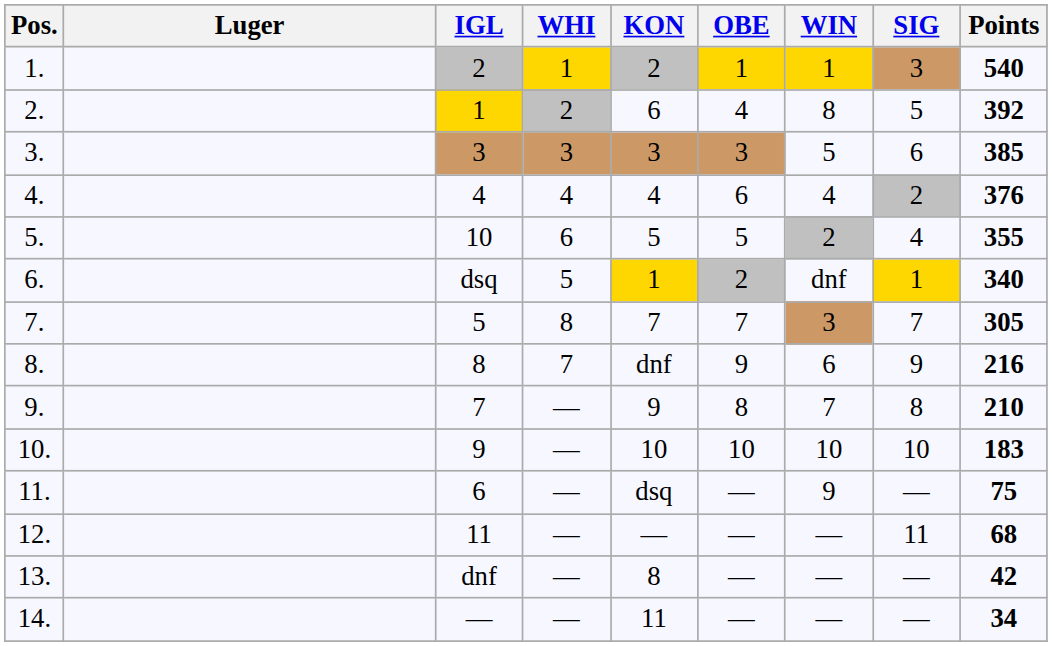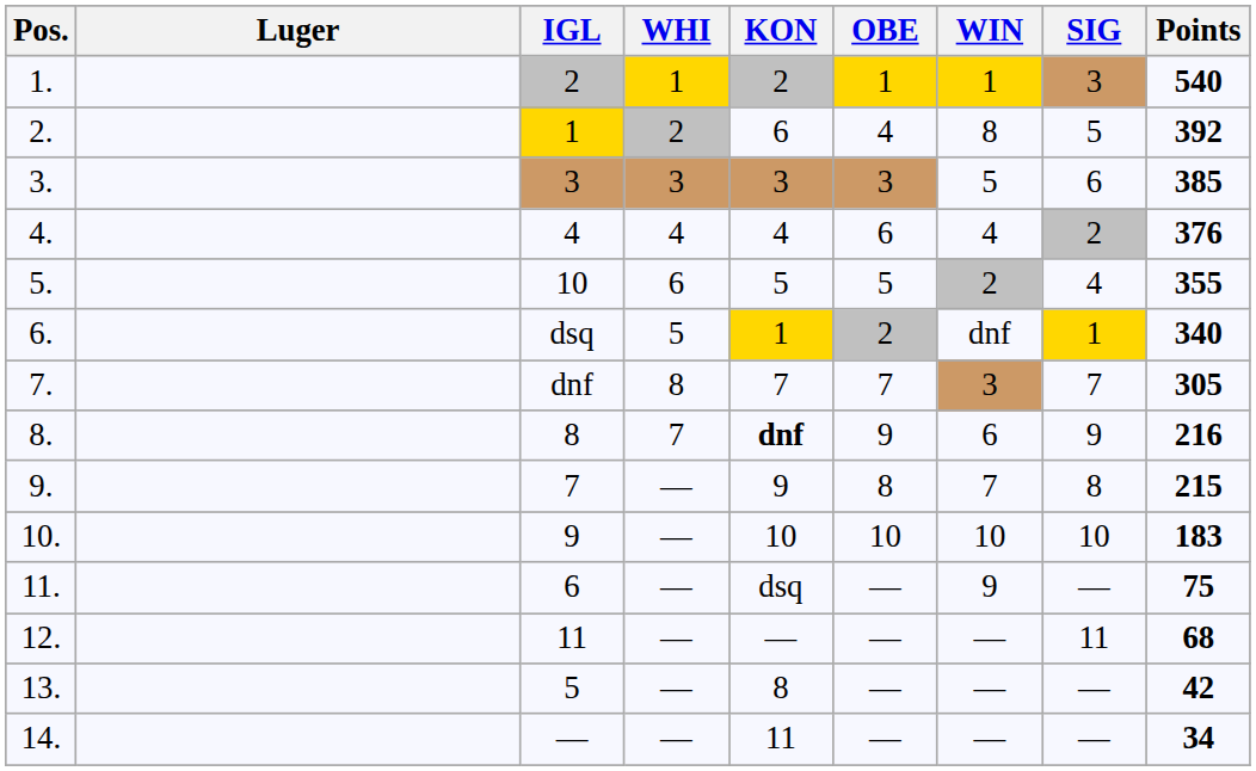 <table class="wikitable"  style="background:#f7f8ff; text-align:center; border:gray solid 1px;">
 <tr style="background:#ccc;">
 <th style="width:10px;">Pos.</th>
 <th style="width:215px;">Luger</th>
 <th style="width:45px;"><a href='#'>IGL</a></th>
 <th style="width:45px;"><a href='#'>WHI</a></th>
 <th style="width:45px;"><a href='#'>KON</a></th>
 <th style="width:45px;"><a href='#'>OBE</a></th>
 <th style="width:45px;"><a href='#'>WIN</a></th>
 <th style="width:45px;"><a href='#'>SIG</a></th>
 <th style="width:45px;">Points</th>
 </tr>
 <tr>
 <td>1.</td>
 <td align="left"></td>
 <td style="background:silver;">2</td>
 <td style="background:gold;">1</td>
 <td style="background:silver;">2</td>
 <td style="background:gold;">1</td>
 <td style="background:gold;">1</td>
 <td style="background:#c96;">3</td>
 <td><strong>540</strong></td>
 </tr>
 <tr>
 <td>2.</td>
 <td align="left"></td>
 <td style="background:gold;">1</td>
 <td style="background:silver;">2</td>
 <td>6</td>
 <td>4</td>
 <td>8</td>
 <td>5</td>
 <td><strong>392</strong></td>
 </tr>
 <tr>
 <td>3.</td>
 <td align="left"></td>
 <td style="background:#c96;">3</td>
 <td style="background:#c96;">3</td>
 <td style="background:#c96;">3</td>
 <td style="background:#c96;">3</td>
 <td>5</td>
 <td>6</td>
 <td><strong>385</strong></td>
 </tr>
 <tr>
 <td>4.</td>
 <td align="left"></td>
 <td>4</td>
 <td>4</td>
 <td>4</td>
 <td>6</td>
 <td>4</td>
 <td style="background:silver;">2</td>
 <td><strong>376</strong></td>
 </tr>
 <tr>
 <td>5.</td>
 <td align="left"></td>
 <td>10</td>
 <td>6</td>
 <td>5</td>
 <td>5</td>
 <td style="background:silver;">2</td>
 <td>4</td>
 <td><strong>355</strong></td>
 </tr>
 <tr>
 <td>6.</td>
 <td align="left"></td>
 <td>dsq</td>
 <td>5</td>
 <td style="background:gold;">1</td>
 <td style="background:silver;">2</td>
 <td>dnf</td>
 <td style="background:gold;">1</td>
 <td><strong>340</strong></td>
 </tr>
 <tr>
 <td>7.</td>
 <td align="left"></td>
-<td>5</td>
+<td>dnf</td>
 <td>8</td>
 <td>7</td>
 <td>7</td>
 <td style="background:#c96;">3</td>
 <td>7</td>
 <td><strong>305</strong></td>
 </tr>
 <tr>
 <td>8.</td>
 <td align="left"></td>
 <td>8</td>
 <td>7</td>
-<td>dnf</td>
+<td><strong>dnf</strong></td>
 <td>9</td>
 <td>6</td>
 <td>9</td>
 <td><strong>216</strong></td>
 </tr>
 <tr>
 <td>9.</td>
 <td align="left"></td>
 <td>7</td>
 <td>—</td>
 <td>9</td>
 <td>8</td>
 <td>7</td>
 <td>8</td>
-<td><strong>210</strong></td>
+<td><strong>215</strong></td>
 </tr>
 <tr>
 <td>10.</td>
 <td align="left"></td>
 <td>9</td>
 <td>—</td>
 <td>10</td>
 <td>10</td>
 <td>10</td>
 <td>10</td>
 <td><strong>183</strong></td>
 </tr>
 <tr>
 <td>11.</td>
 <td align="left"></td>
 <td>6</td>
 <td>—</td>
 <td>dsq</td>
 <td>—</td>
 <td>9</td>
 <td>—</td>
 <td><strong>75</strong></td>
 </tr>
 <tr>
 <td>12.</td>
 <td align="left"></td>
 <td>11</td>
 <td>—</td>
 <td>—</td>
 <td>—</td>
 <td>—</td>
 <td>11</td>
 <td><strong>68</strong></td>
 </tr>
 <tr>
 <td>13.</td>
 <td align="left"></td>
-<td>dnf</td>
+<td>5</td>
 <td>—</td>
 <td>8</td>
 <td>—</td>
 <td>—</td>
 <td>—</td>
 <td><strong>42</strong></td>
 </tr>
 <tr>
 <td>14.</td>
 <td align="left"></td>
 <td>—</td>
 <td>—</td>
 <td>11</td>
 <td>—</td>
 <td>—</td>
 <td>—</td>
 <td><strong>34</strong></td>
 </tr>
 </table>
